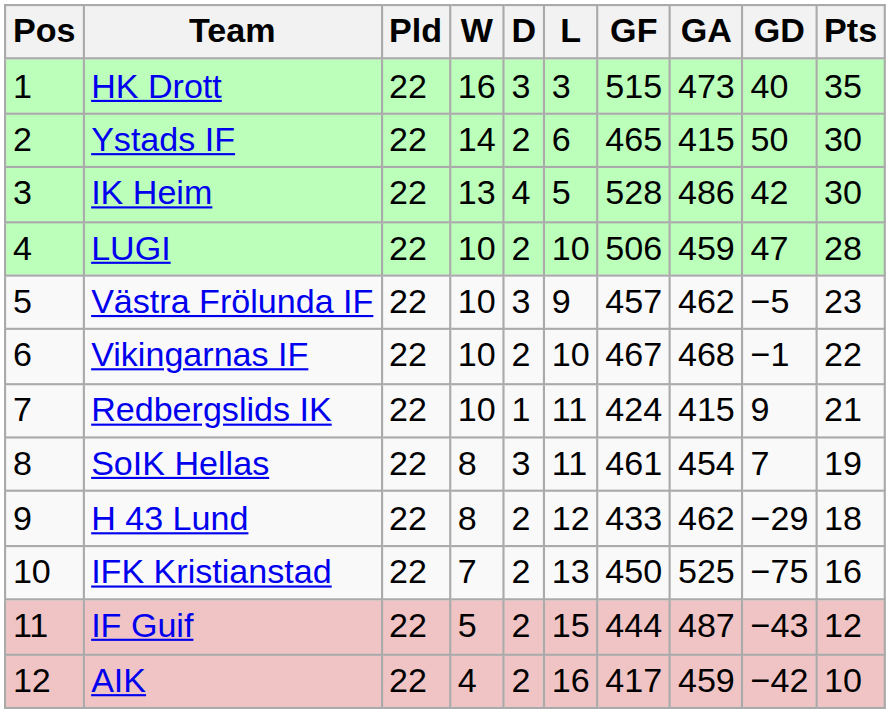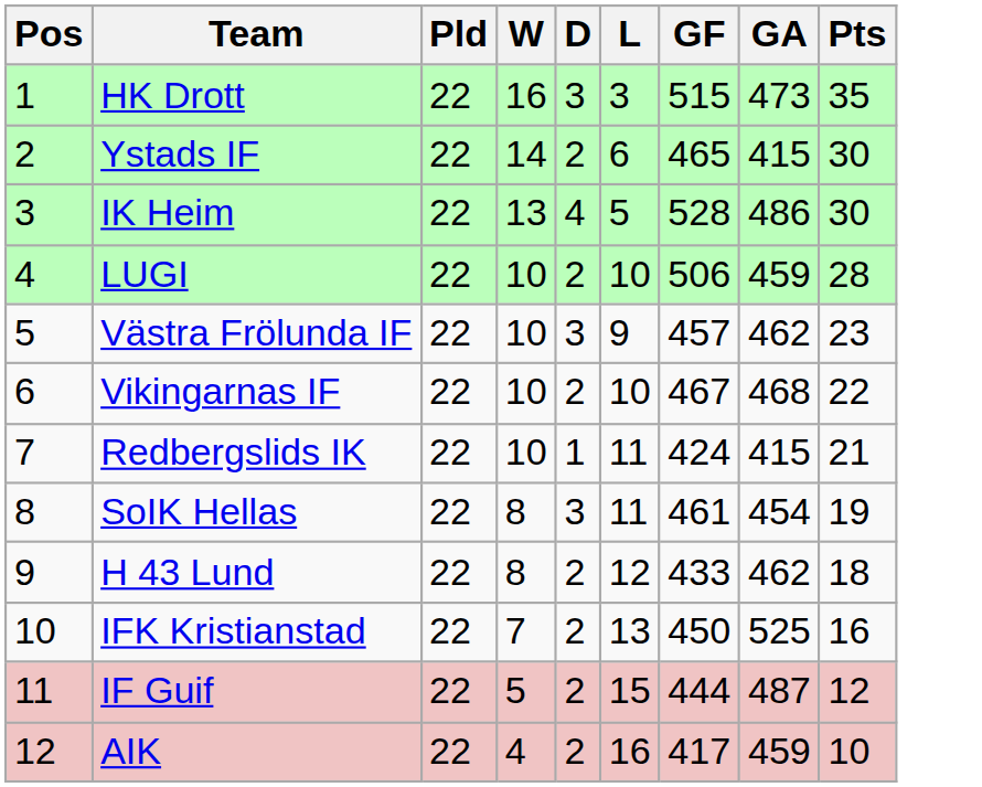 <table class="wikitable">
 <tr>
 <th><span>Pos</span></th>
 <th>Team</th>
 <th><span>Pld</span></th>
 <th><span>W</span></th>
 <th><span>D</span></th>
 <th><span>L</span></th>
 <th><span>GF</span></th>
 <th><span>GA</span></th>
-<th><span>GD</span></th>
 <th><span>Pts</span></th>
 </tr>
 <tr style="background:#bbffbb">
 <td>1</td>
 <td><a href='#'>HK Drott</a></td>
 <td>22</td>
 <td>16</td>
 <td>3</td>
 <td>3</td>
 <td>515</td>
 <td>473</td>
-<td>40</td>
 <td>35</td>
 </tr>
 <tr style="background:#bbffbb">
 <td>2</td>
 <td><a href='#'>Ystads IF</a></td>
 <td>22</td>
 <td>14</td>
 <td>2</td>
 <td>6</td>
 <td>465</td>
 <td>415</td>
-<td>50</td>
 <td>30</td>
 </tr>
 <tr style="background:#bbffbb">
 <td>3</td>
 <td><a href='#'>IK Heim</a></td>
 <td>22</td>
 <td>13</td>
 <td>4</td>
 <td>5</td>
 <td>528</td>
 <td>486</td>
-<td>42</td>
 <td>30</td>
 </tr>
 <tr style="background:#bbffbb">
 <td>4</td>
 <td><a href='#'>LUGI</a></td>
 <td>22</td>
 <td>10</td>
 <td>2</td>
 <td>10</td>
 <td>506</td>
 <td>459</td>
-<td>47</td>
 <td>28</td>
 </tr>
 <tr>
 <td>5</td>
 <td><a href='#'>Västra Frölunda IF</a></td>
 <td>22</td>
 <td>10</td>
 <td>3</td>
 <td>9</td>
 <td>457</td>
 <td>462</td>
-<td>−5</td>
 <td>23</td>
 </tr>
 <tr>
 <td>6</td>
 <td><a href='#'>Vikingarnas IF</a></td>
 <td>22</td>
 <td>10</td>
 <td>2</td>
 <td>10</td>
 <td>467</td>
 <td>468</td>
-<td>−1</td>
 <td>22</td>
 </tr>
 <tr>
 <td>7</td>
 <td><a href='#'>Redbergslids IK</a></td>
 <td>22</td>
 <td>10</td>
 <td>1</td>
 <td>11</td>
 <td>424</td>
 <td>415</td>
-<td>9</td>
 <td>21</td>
 </tr>
 <tr>
 <td>8</td>
 <td><a href='#'>SoIK Hellas</a></td>
 <td>22</td>
 <td>8</td>
 <td>3</td>
 <td>11</td>
 <td>461</td>
 <td>454</td>
-<td>7</td>
 <td>19</td>
 </tr>
 <tr>
 <td>9</td>
 <td><a href='#'>H 43 Lund</a></td>
 <td>22</td>
 <td>8</td>
 <td>2</td>
 <td>12</td>
 <td>433</td>
 <td>462</td>
-<td>−29</td>
 <td>18</td>
 </tr>
 <tr>
 <td>10</td>
 <td><a href='#'>IFK Kristianstad</a></td>
 <td>22</td>
 <td>7</td>
 <td>2</td>
 <td>13</td>
 <td>450</td>
 <td>525</td>
-<td>−75</td>
 <td>16</td>
 </tr>
 <tr align="left" style="background:#f0c4c4;">
 <td>11</td>
 <td><a href='#'>IF Guif</a></td>
 <td>22</td>
 <td>5</td>
 <td>2</td>
 <td>15</td>
 <td>444</td>
 <td>487</td>
-<td>−43</td>
 <td>12</td>
 </tr>
 <tr align="left" style="background:#f0c4c4;">
 <td>12</td>
 <td><a href='#'>AIK</a></td>
 <td>22</td>
 <td>4</td>
 <td>2</td>
 <td>16</td>
 <td>417</td>
 <td>459</td>
-<td>−42</td>
 <td>10</td>
 </tr>
 </table>
